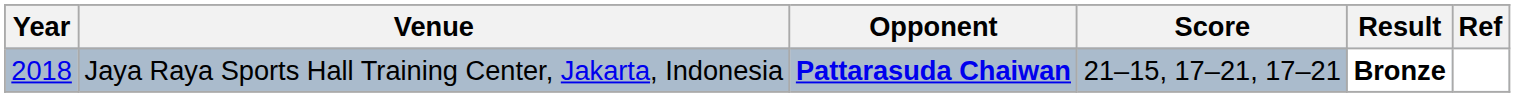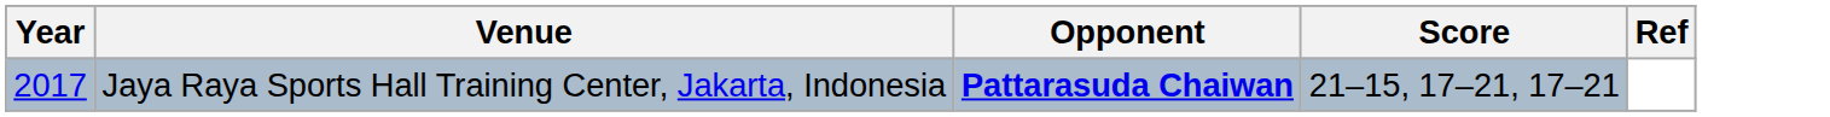 <table class="sortable wikitable" style="font-size: 90%;">
 <tr>
 <th>Year</th>
 <th>Venue</th>
 <th>Opponent</th>
 <th>Score</th>
-<th>Result</th>
 <th>Ref</th>
 </tr>
 <tr style="background:#AABBCC">
-<td align="center"><a href='#'>2018</a></td>
+<td align="center"><a href='#'>2017</a></td>
 <td align="left">Jaya Raya Sports Hall Training Center, <a href='#'>Jakarta</a>, Indonesia</td>
 <td align="left"><strong> <a href='#'>Pattarasuda Chaiwan</a></strong></td>
 <td align="left">21–15, 17–21, 17–21</td>
-<td style="text-align:left; background:white"> <strong>Bronze</strong></td>
 <td style="text-align:center; background:white"></td>
 </tr>
 </table>
